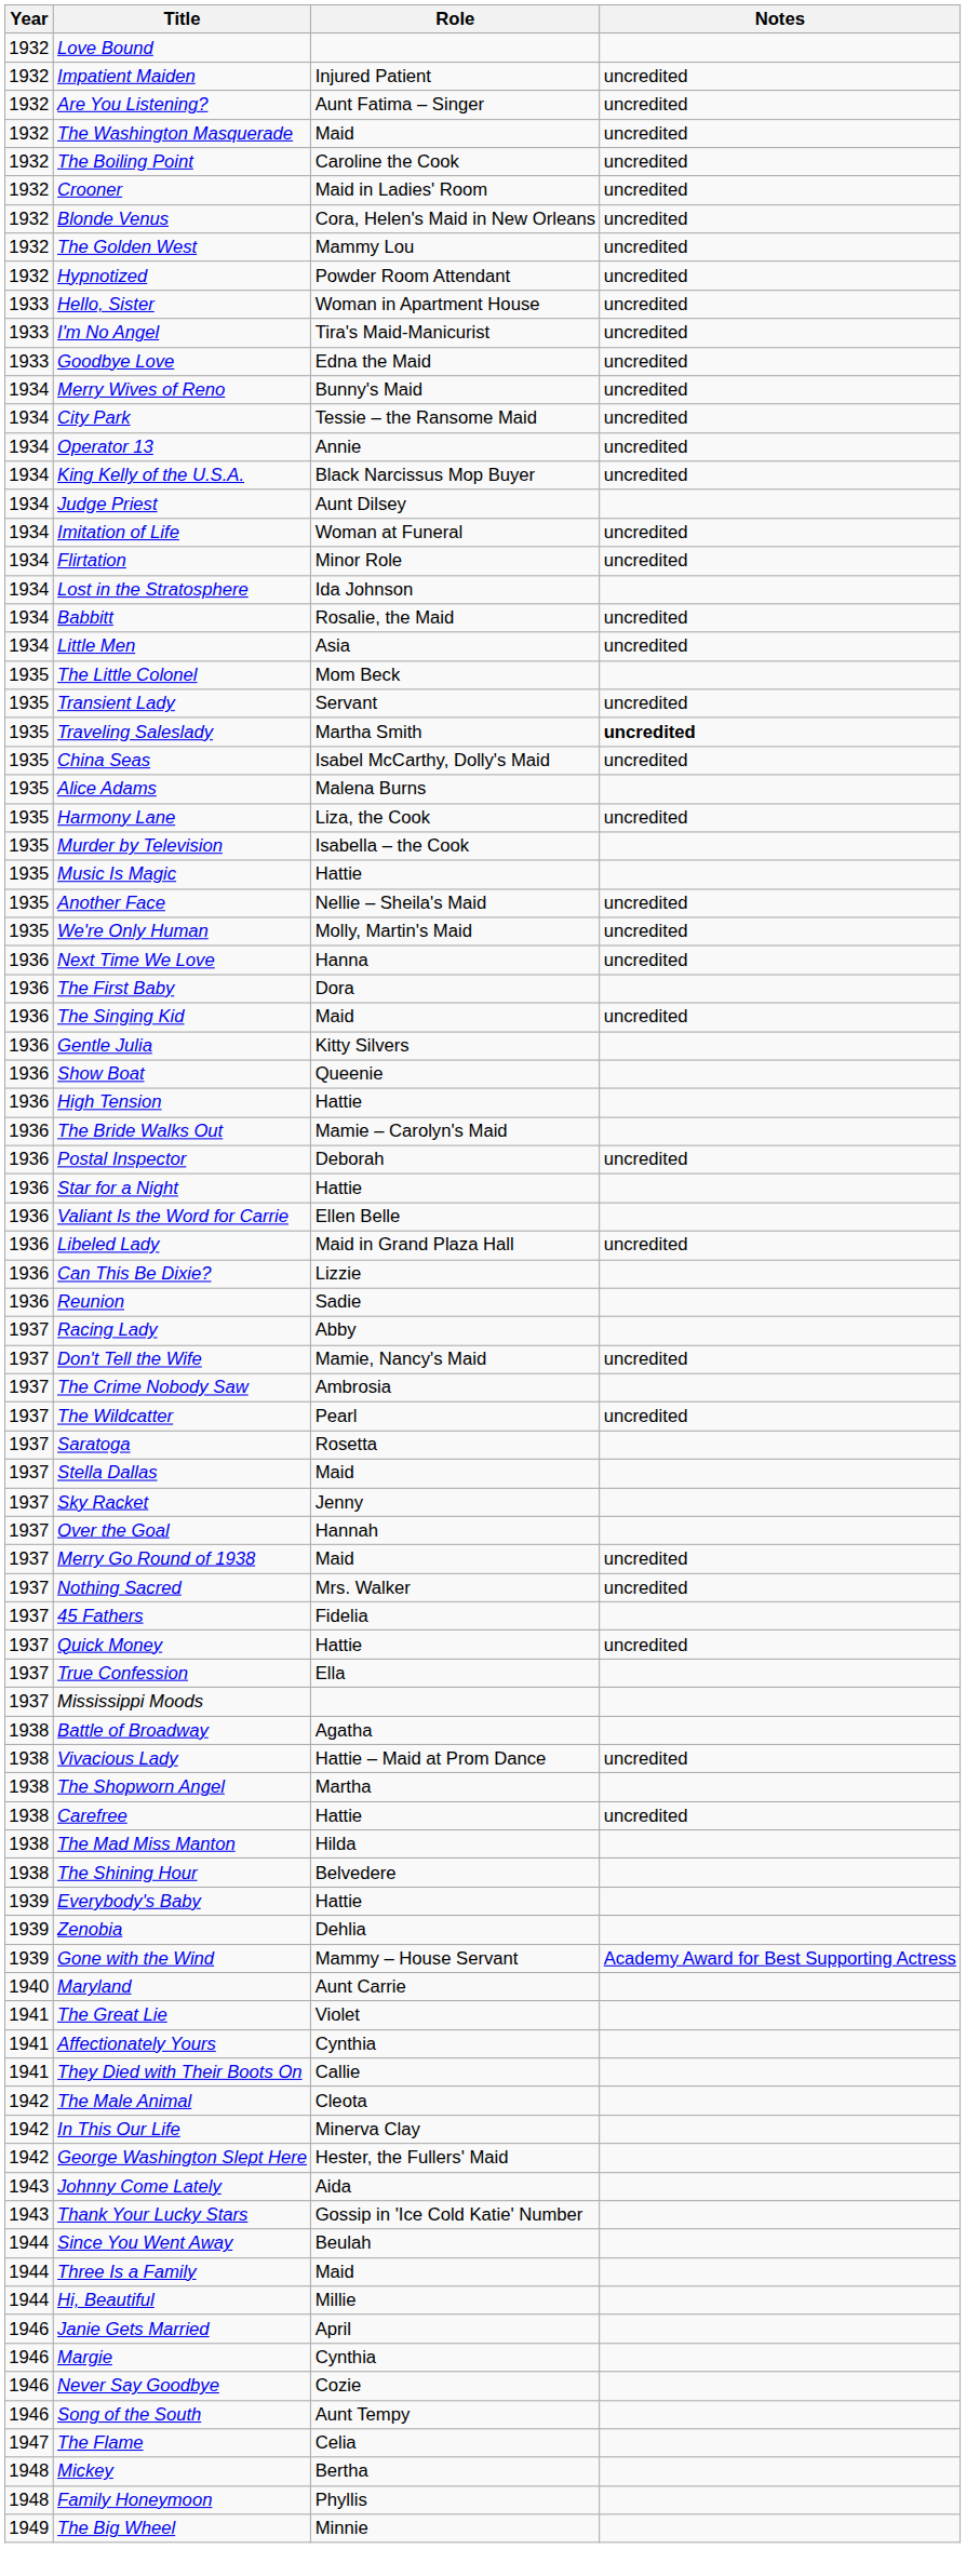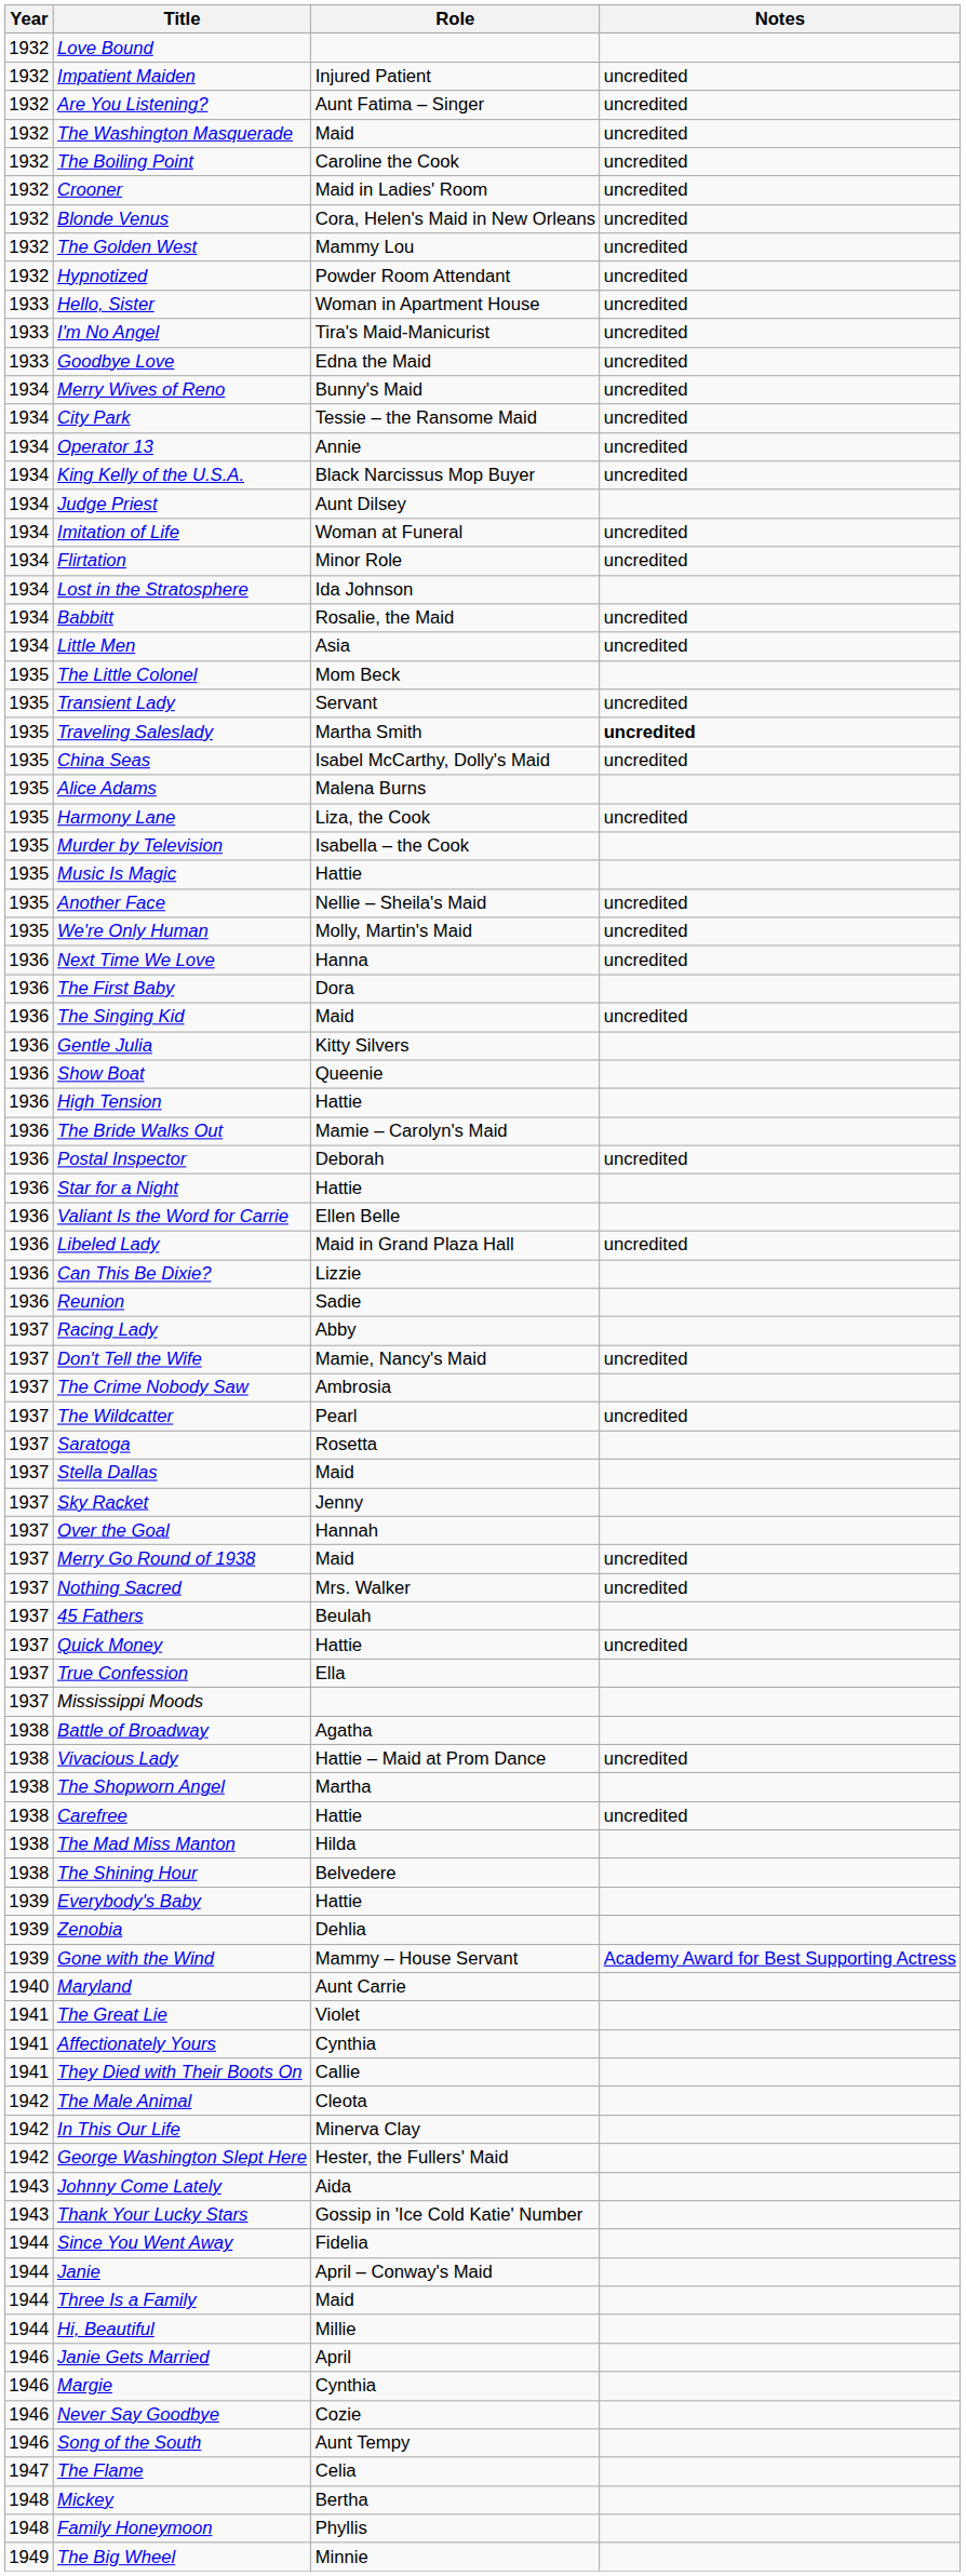 <table class="wikitable sortable">
 <tr>
 <th>Year</th>
 <th>Title</th>
 <th>Role</th>
 <th class="unsortable">Notes</th>
 </tr>
 <tr>
 <td>1932</td>
 <td><em><a href='#'>Love Bound</a></em></td>
 <td></td>
 <td></td>
 </tr>
 <tr>
 <td>1932</td>
 <td><em><a href='#'>Impatient Maiden</a></em></td>
 <td>Injured Patient</td>
 <td>uncredited</td>
 </tr>
 <tr>
 <td>1932</td>
 <td><em><a href='#'>Are You Listening?</a></em></td>
 <td>Aunt Fatima – Singer</td>
 <td>uncredited</td>
 </tr>
 <tr>
 <td>1932</td>
 <td><em><a href='#'>The Washington Masquerade</a></em></td>
 <td>Maid</td>
 <td>uncredited</td>
 </tr>
 <tr>
 <td>1932</td>
 <td><em><a href='#'>The Boiling Point</a></em></td>
 <td>Caroline the Cook</td>
 <td>uncredited</td>
 </tr>
 <tr>
 <td>1932</td>
 <td><em><a href='#'>Crooner</a></em></td>
 <td>Maid in Ladies' Room</td>
 <td>uncredited</td>
 </tr>
 <tr>
 <td>1932</td>
 <td><em><a href='#'>Blonde Venus</a></em></td>
 <td>Cora, Helen's Maid in New Orleans</td>
 <td>uncredited</td>
 </tr>
 <tr>
 <td>1932</td>
 <td><em><a href='#'>The Golden West</a></em></td>
 <td>Mammy Lou</td>
 <td>uncredited</td>
 </tr>
 <tr>
 <td>1932</td>
 <td><em><a href='#'>Hypnotized</a></em></td>
 <td>Powder Room Attendant</td>
 <td>uncredited</td>
 </tr>
 <tr>
 <td>1933</td>
 <td><em><a href='#'>Hello, Sister</a></em></td>
 <td>Woman in Apartment House</td>
 <td>uncredited</td>
 </tr>
 <tr>
 <td>1933</td>
 <td><em><a href='#'>I'm No Angel</a></em></td>
 <td>Tira's Maid-Manicurist</td>
 <td>uncredited</td>
 </tr>
 <tr>
 <td>1933</td>
 <td><em><a href='#'>Goodbye Love</a></em></td>
 <td>Edna the Maid</td>
 <td>uncredited</td>
 </tr>
 <tr>
 <td>1934</td>
 <td><em><a href='#'>Merry Wives of Reno</a></em></td>
 <td>Bunny's Maid</td>
 <td>uncredited</td>
 </tr>
 <tr>
 <td>1934</td>
 <td><em><a href='#'>City Park</a></em></td>
 <td>Tessie – the Ransome Maid</td>
 <td>uncredited</td>
 </tr>
 <tr>
 <td>1934</td>
 <td><em><a href='#'>Operator 13</a></em></td>
 <td>Annie</td>
 <td>uncredited</td>
 </tr>
 <tr>
 <td>1934</td>
 <td><em><a href='#'>King Kelly of the U.S.A.</a></em></td>
 <td>Black Narcissus Mop Buyer</td>
 <td>uncredited</td>
 </tr>
 <tr>
 <td>1934</td>
 <td><em><a href='#'>Judge Priest</a></em></td>
 <td>Aunt Dilsey</td>
 <td></td>
 </tr>
 <tr>
 <td>1934</td>
 <td><em><a href='#'>Imitation of Life</a></em></td>
 <td>Woman at Funeral</td>
 <td>uncredited</td>
 </tr>
 <tr>
 <td>1934</td>
 <td><em><a href='#'>Flirtation</a></em></td>
 <td>Minor Role</td>
 <td>uncredited</td>
 </tr>
 <tr>
 <td>1934</td>
 <td><em><a href='#'>Lost in the Stratosphere</a></em></td>
 <td>Ida Johnson</td>
 <td></td>
 </tr>
 <tr>
 <td>1934</td>
 <td><em><a href='#'>Babbitt</a></em></td>
 <td>Rosalie, the Maid</td>
 <td>uncredited</td>
 </tr>
 <tr>
 <td>1934</td>
 <td><em><a href='#'>Little Men</a></em></td>
 <td>Asia</td>
 <td>uncredited</td>
 </tr>
 <tr>
 <td>1935</td>
 <td><em><a href='#'>The Little Colonel</a></em></td>
 <td>Mom Beck</td>
 <td></td>
 </tr>
 <tr>
 <td>1935</td>
 <td><em><a href='#'>Transient Lady</a></em></td>
 <td>Servant</td>
 <td>uncredited</td>
 </tr>
 <tr>
 <td>1935</td>
 <td><em><a href='#'>Traveling Saleslady</a></em></td>
 <td>Martha Smith</td>
 <td><strong>uncredited</strong></td>
 </tr>
 <tr>
 <td>1935</td>
 <td><em><a href='#'>China Seas</a></em></td>
 <td>Isabel McCarthy, Dolly's Maid</td>
 <td>uncredited</td>
 </tr>
 <tr>
 <td>1935</td>
 <td><em><a href='#'>Alice Adams</a></em></td>
 <td>Malena Burns</td>
 <td></td>
 </tr>
 <tr>
 <td>1935</td>
 <td><em><a href='#'>Harmony Lane</a></em></td>
 <td>Liza, the Cook</td>
 <td>uncredited</td>
 </tr>
 <tr>
 <td>1935</td>
 <td><em><a href='#'>Murder by Television</a></em></td>
 <td>Isabella – the Cook</td>
 <td></td>
 </tr>
 <tr>
 <td>1935</td>
 <td><em><a href='#'>Music Is Magic</a></em></td>
 <td>Hattie</td>
 <td></td>
 </tr>
 <tr>
 <td>1935</td>
 <td><em><a href='#'>Another Face</a></em></td>
 <td>Nellie – Sheila's Maid</td>
 <td>uncredited</td>
 </tr>
 <tr>
 <td>1935</td>
 <td><em><a href='#'>We're Only Human</a></em></td>
 <td>Molly, Martin's Maid</td>
 <td>uncredited</td>
 </tr>
 <tr>
 <td>1936</td>
 <td><em><a href='#'>Next Time We Love</a></em></td>
 <td>Hanna</td>
 <td>uncredited</td>
 </tr>
 <tr>
 <td>1936</td>
 <td><em><a href='#'>The First Baby</a></em></td>
 <td>Dora</td>
 <td></td>
 </tr>
 <tr>
 <td>1936</td>
 <td><em><a href='#'>The Singing Kid</a></em></td>
 <td>Maid</td>
 <td>uncredited</td>
 </tr>
 <tr>
 <td>1936</td>
 <td><em><a href='#'>Gentle Julia</a></em></td>
 <td>Kitty Silvers</td>
 <td></td>
 </tr>
 <tr>
 <td>1936</td>
 <td><em><a href='#'>Show Boat</a></em></td>
 <td>Queenie</td>
 <td></td>
 </tr>
 <tr>
 <td>1936</td>
 <td><em><a href='#'>High Tension</a></em></td>
 <td>Hattie</td>
 <td></td>
 </tr>
 <tr>
 <td>1936</td>
 <td><em><a href='#'>The Bride Walks Out</a></em></td>
 <td>Mamie – Carolyn's Maid</td>
 <td></td>
 </tr>
 <tr>
 <td>1936</td>
 <td><em><a href='#'>Postal Inspector</a></em></td>
 <td>Deborah</td>
 <td>uncredited</td>
 </tr>
 <tr>
 <td>1936</td>
 <td><em><a href='#'>Star for a Night</a></em></td>
 <td>Hattie</td>
 <td></td>
 </tr>
 <tr>
 <td>1936</td>
 <td><em><a href='#'>Valiant Is the Word for Carrie</a></em></td>
 <td>Ellen Belle</td>
 <td></td>
 </tr>
 <tr>
 <td>1936</td>
 <td><em><a href='#'>Libeled Lady</a></em></td>
 <td>Maid in Grand Plaza Hall</td>
 <td>uncredited</td>
 </tr>
 <tr>
 <td>1936</td>
 <td><em><a href='#'>Can This Be Dixie?</a></em></td>
 <td>Lizzie</td>
 <td></td>
 </tr>
 <tr>
 <td>1936</td>
 <td><em><a href='#'>Reunion</a></em></td>
 <td>Sadie</td>
 <td></td>
 </tr>
 <tr>
 <td>1937</td>
 <td><em><a href='#'>Racing Lady</a></em></td>
 <td>Abby</td>
 <td></td>
 </tr>
 <tr>
 <td>1937</td>
 <td><em><a href='#'>Don't Tell the Wife</a></em></td>
 <td>Mamie, Nancy's Maid</td>
 <td>uncredited</td>
 </tr>
 <tr>
 <td>1937</td>
 <td><em><a href='#'>The Crime Nobody Saw</a></em></td>
 <td>Ambrosia</td>
 <td></td>
 </tr>
 <tr>
 <td>1937</td>
 <td><em><a href='#'>The Wildcatter</a></em></td>
 <td>Pearl</td>
 <td>uncredited</td>
 </tr>
 <tr>
 <td>1937</td>
 <td><em><a href='#'>Saratoga</a></em></td>
 <td>Rosetta</td>
 <td></td>
 </tr>
 <tr>
 <td>1937</td>
 <td><em><a href='#'>Stella Dallas</a></em></td>
 <td>Maid</td>
 <td></td>
 </tr>
 <tr>
 <td>1937</td>
 <td><em><a href='#'>Sky Racket</a></em></td>
 <td>Jenny</td>
 <td></td>
 </tr>
 <tr>
 <td>1937</td>
 <td><em><a href='#'>Over the Goal</a></em></td>
 <td>Hannah</td>
 <td></td>
 </tr>
 <tr>
 <td>1937</td>
 <td><em><a href='#'>Merry Go Round of 1938</a></em></td>
 <td>Maid</td>
 <td>uncredited</td>
 </tr>
 <tr>
 <td>1937</td>
 <td><em><a href='#'>Nothing Sacred</a></em></td>
 <td>Mrs. Walker</td>
 <td>uncredited</td>
 </tr>
 <tr>
 <td>1937</td>
 <td><em><a href='#'>45 Fathers</a></em></td>
-<td>Fidelia</td>
+<td>Beulah</td>
 <td></td>
 </tr>
 <tr>
 <td>1937</td>
 <td><em><a href='#'>Quick Money</a></em></td>
 <td>Hattie</td>
 <td>uncredited</td>
 </tr>
 <tr>
 <td>1937</td>
 <td><em><a href='#'>True Confession</a></em></td>
 <td>Ella</td>
 <td></td>
 </tr>
 <tr>
 <td>1937</td>
 <td><em>Mississippi Moods</em></td>
 <td></td>
 <td></td>
 </tr>
 <tr>
 <td>1938</td>
 <td><em><a href='#'>Battle of Broadway</a></em></td>
 <td>Agatha</td>
 <td></td>
 </tr>
 <tr>
 <td>1938</td>
 <td><em><a href='#'>Vivacious Lady</a></em></td>
 <td>Hattie – Maid at Prom Dance</td>
 <td>uncredited</td>
 </tr>
 <tr>
 <td>1938</td>
 <td><em><a href='#'>The Shopworn Angel</a></em></td>
 <td>Martha</td>
 <td></td>
 </tr>
 <tr>
 <td>1938</td>
 <td><em><a href='#'>Carefree</a></em></td>
 <td>Hattie</td>
 <td>uncredited</td>
 </tr>
 <tr>
 <td>1938</td>
 <td><em><a href='#'>The Mad Miss Manton</a></em></td>
 <td>Hilda</td>
 <td></td>
 </tr>
 <tr>
 <td>1938</td>
 <td><em><a href='#'>The Shining Hour</a></em></td>
 <td>Belvedere</td>
 <td></td>
 </tr>
 <tr>
 <td>1939</td>
 <td><em><a href='#'>Everybody's Baby</a></em></td>
 <td>Hattie</td>
 <td></td>
 </tr>
 <tr>
 <td>1939</td>
 <td><em><a href='#'>Zenobia</a></em></td>
 <td>Dehlia</td>
 <td></td>
 </tr>
 <tr>
 <td>1939</td>
 <td><em><a href='#'>Gone with the Wind</a></em></td>
 <td>Mammy – House Servant</td>
 <td><a href='#'>Academy Award for Best Supporting Actress</a></td>
 </tr>
 <tr>
 <td>1940</td>
 <td><em><a href='#'>Maryland</a></em></td>
 <td>Aunt Carrie</td>
 <td></td>
 </tr>
 <tr>
 <td>1941</td>
 <td><em><a href='#'>The Great Lie</a></em></td>
 <td>Violet</td>
 <td></td>
 </tr>
 <tr>
 <td>1941</td>
 <td><em><a href='#'>Affectionately Yours</a></em></td>
 <td>Cynthia</td>
 <td></td>
 </tr>
 <tr>
 <td>1941</td>
 <td><em><a href='#'>They Died with Their Boots On</a></em></td>
 <td>Callie</td>
 <td></td>
 </tr>
 <tr>
 <td>1942</td>
 <td><em><a href='#'>The Male Animal</a></em></td>
 <td>Cleota</td>
 <td></td>
 </tr>
 <tr>
 <td>1942</td>
 <td><em><a href='#'>In This Our Life</a></em></td>
 <td>Minerva Clay</td>
 <td></td>
 </tr>
 <tr>
 <td>1942</td>
 <td><em><a href='#'>George Washington Slept Here</a></em></td>
 <td>Hester, the Fullers' Maid</td>
 <td></td>
 </tr>
 <tr>
 <td>1943</td>
 <td><em><a href='#'>Johnny Come Lately</a></em></td>
 <td>Aida</td>
 <td></td>
 </tr>
 <tr>
 <td>1943</td>
 <td><em><a href='#'>Thank Your Lucky Stars</a></em></td>
 <td>Gossip in 'Ice Cold Katie' Number</td>
 <td></td>
 </tr>
 <tr>
 <td>1944</td>
 <td><em><a href='#'>Since You Went Away</a></em></td>
-<td>Beulah</td>
+<td>Fidelia</td>
+<td></td>
+</tr>
+<tr>
+<td>1944</td>
+<td><em><a href='#'>Janie</a></em></td>
+<td>April – Conway's Maid</td>
 <td></td>
 </tr>
 <tr>
 <td>1944</td>
 <td><em><a href='#'>Three Is a Family</a></em></td>
 <td>Maid</td>
 <td></td>
 </tr>
 <tr>
 <td>1944</td>
 <td><em><a href='#'>Hi, Beautiful</a></em></td>
 <td>Millie</td>
 <td></td>
 </tr>
 <tr>
 <td>1946</td>
 <td><em><a href='#'>Janie Gets Married</a></em></td>
 <td>April</td>
 <td></td>
 </tr>
 <tr>
 <td>1946</td>
 <td><em><a href='#'>Margie</a></em></td>
 <td>Cynthia</td>
 <td></td>
 </tr>
 <tr>
 <td>1946</td>
 <td><em><a href='#'>Never Say Goodbye</a></em></td>
 <td>Cozie</td>
 <td></td>
 </tr>
 <tr>
 <td>1946</td>
 <td><em><a href='#'>Song of the South</a></em></td>
 <td>Aunt Tempy</td>
 <td></td>
 </tr>
 <tr>
 <td>1947</td>
 <td><em><a href='#'>The Flame</a></em></td>
 <td>Celia</td>
 <td></td>
 </tr>
 <tr>
 <td>1948</td>
 <td><em><a href='#'>Mickey</a></em></td>
 <td>Bertha</td>
 <td></td>
 </tr>
 <tr>
 <td>1948</td>
 <td><em><a href='#'>Family Honeymoon</a></em></td>
 <td>Phyllis</td>
 <td></td>
 </tr>
 <tr>
 <td>1949</td>
 <td><em><a href='#'>The Big Wheel</a></em></td>
 <td>Minnie</td>
 <td></td>
 </tr>
 </table>
